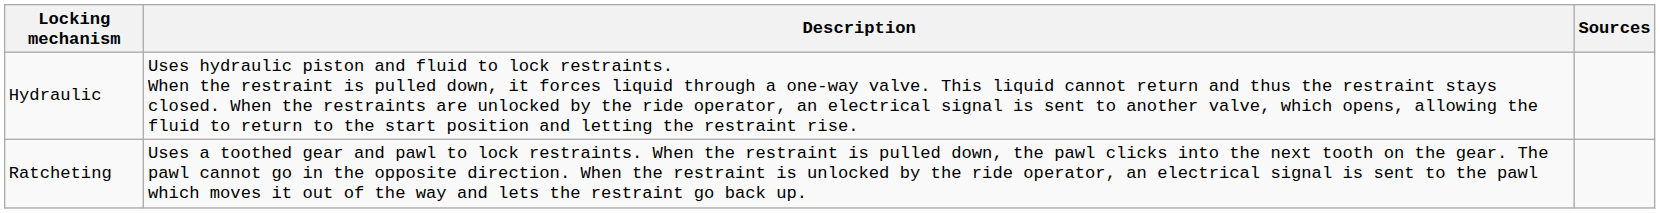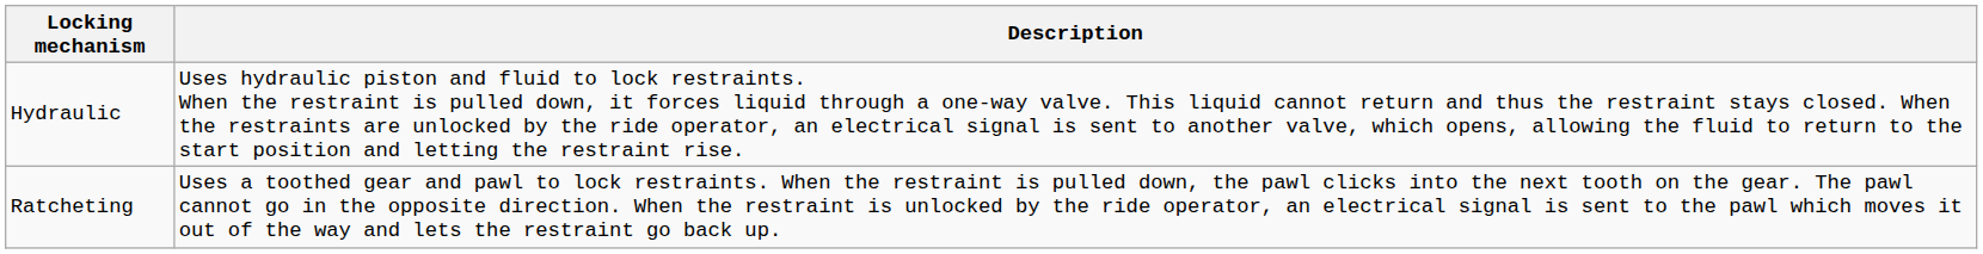 <table class="wikitable">
 <tr>
 <th>Locking mechanism</th>
 <th>Description</th>
-<th>Sources</th>
 </tr>
 <tr>
 <td>Hydraulic</td>
 <td>Uses hydraulic piston and fluid to lock restraints.<br>When the restraint is pulled down, it forces liquid through a one-way valve. This liquid cannot return and thus the restraint stays closed. When the restraints are unlocked by the ride operator, an electrical signal is sent to another valve, which opens, allowing the fluid to return to the start position and letting the restraint rise.</td>
-<td></td>
 </tr>
 <tr>
 <td>Ratcheting</td>
 <td>Uses a toothed gear and pawl to lock restraints. When the restraint is pulled down, the pawl clicks into the next tooth on the gear. The pawl cannot go in the opposite direction. When the restraint is unlocked by the ride operator, an electrical signal is sent to the pawl which moves it out of the way and lets the restraint go back up.</td>
-<td></td>
 </tr>
 </table>
